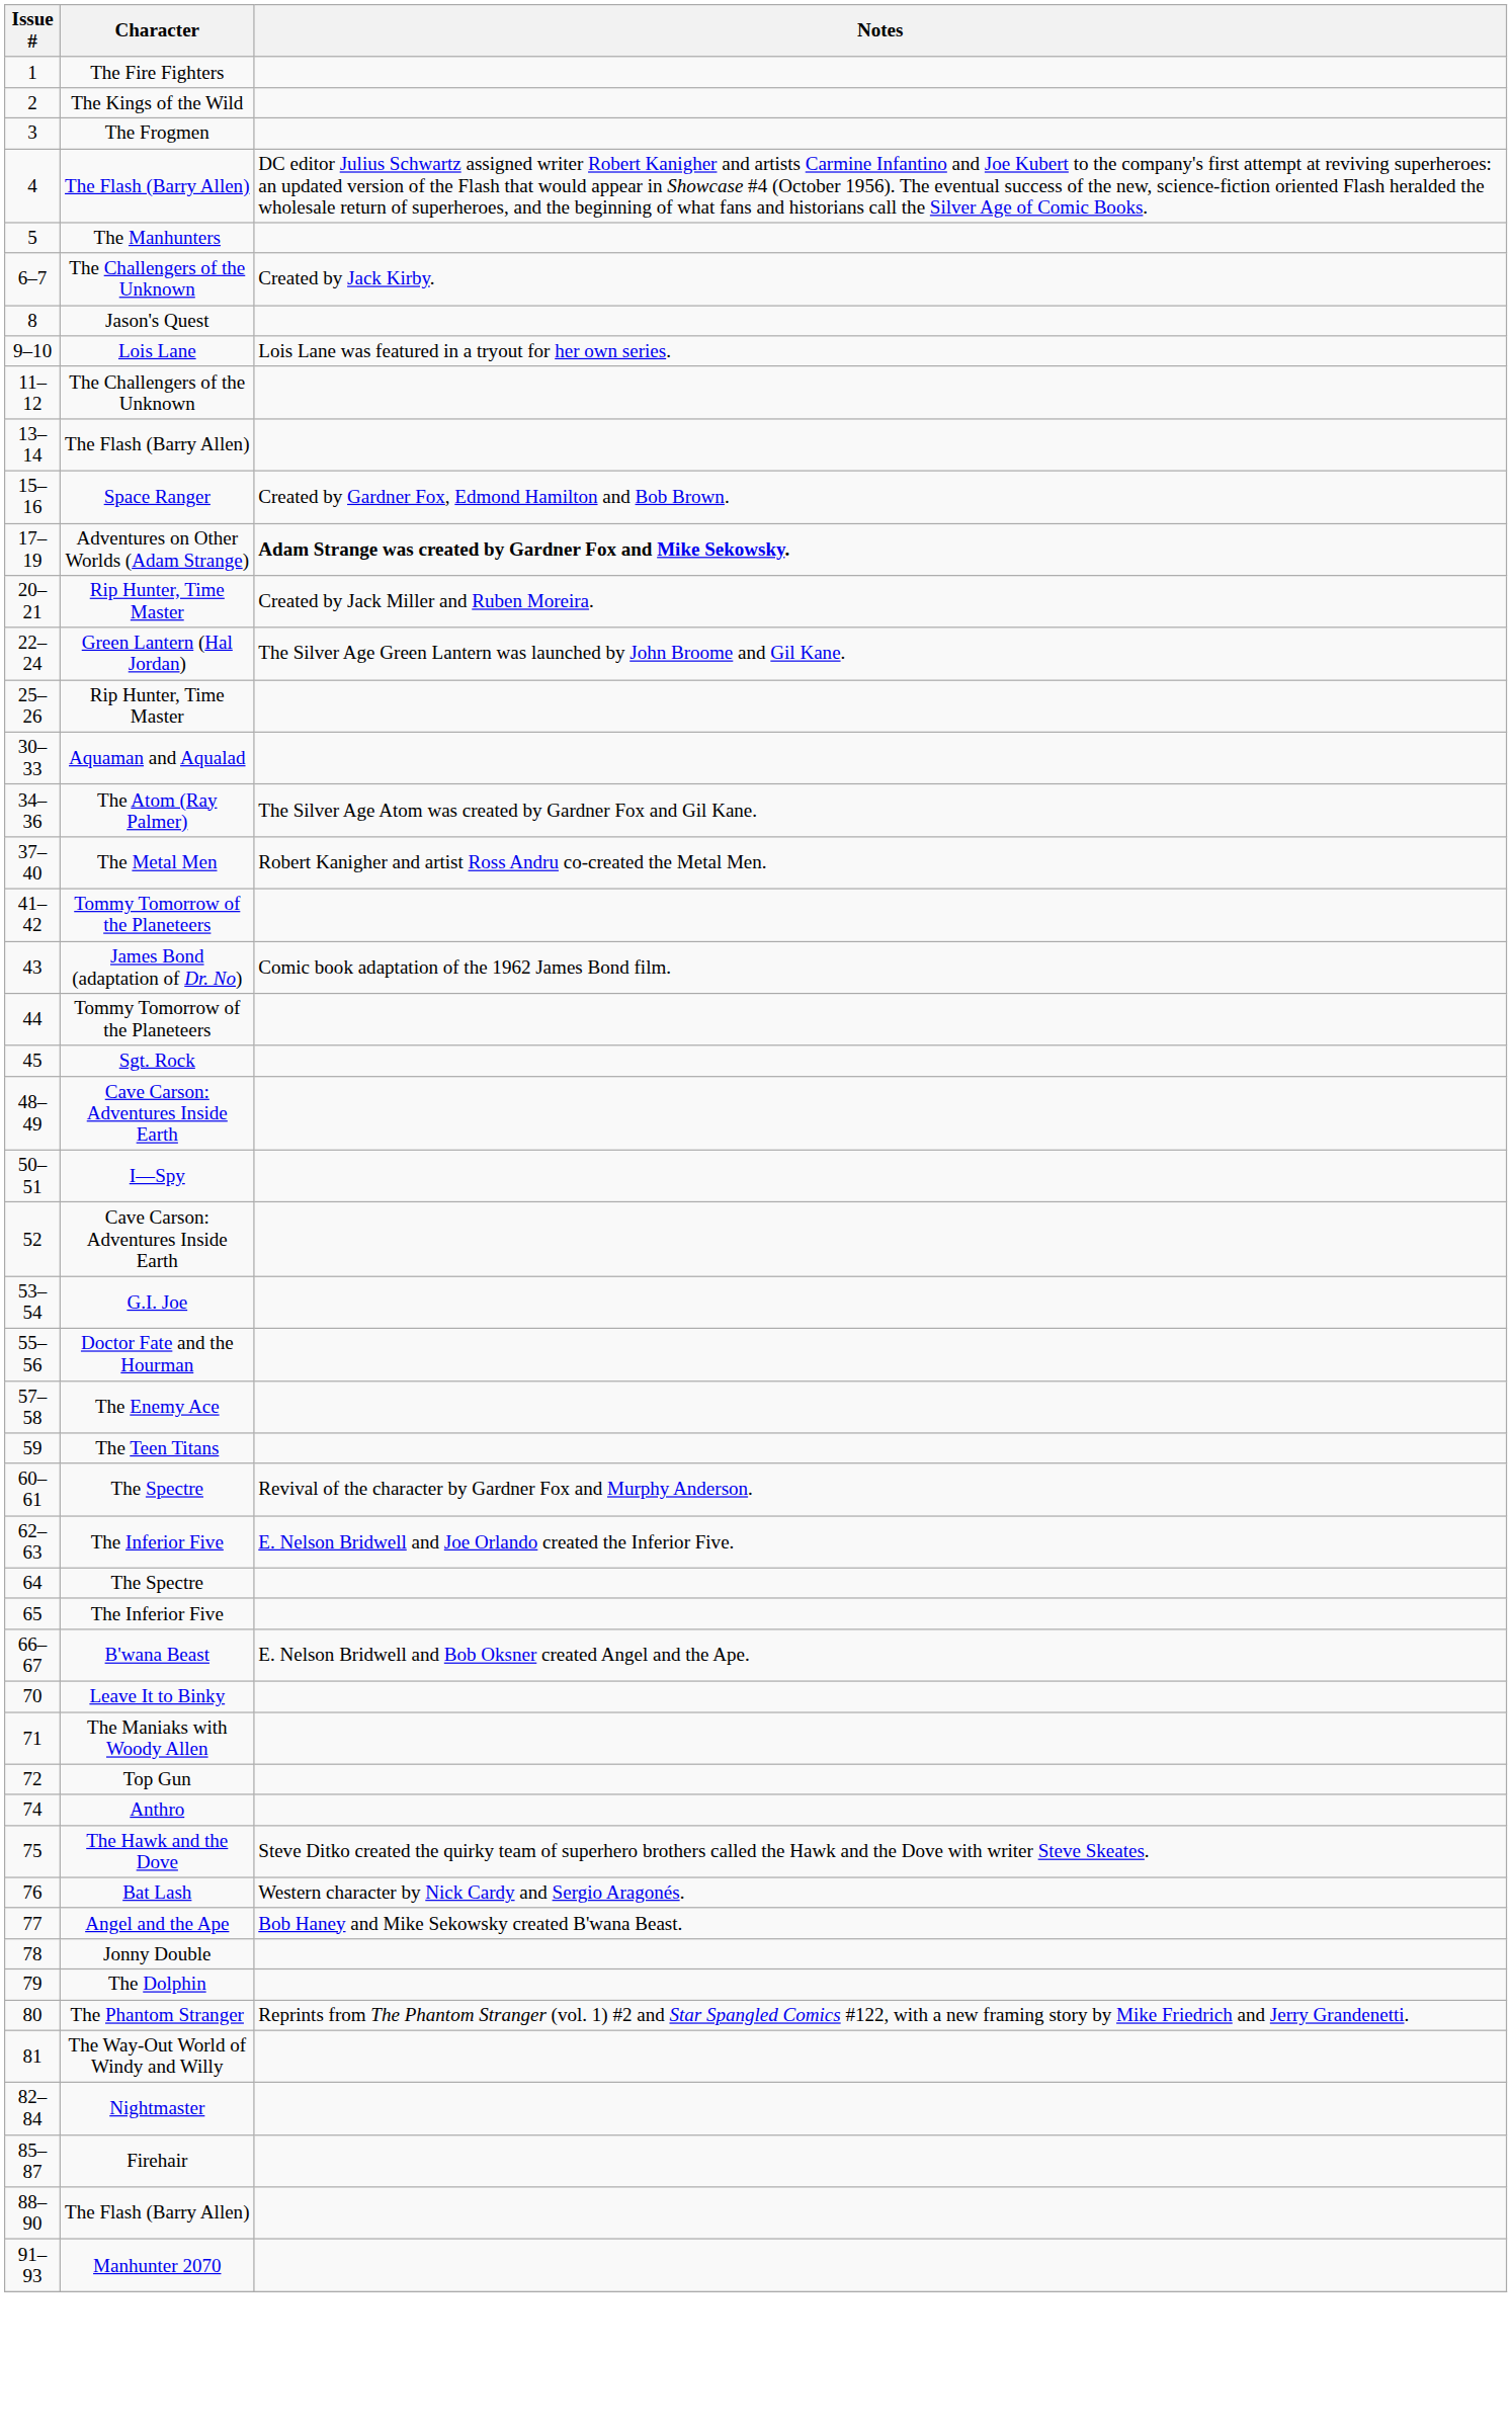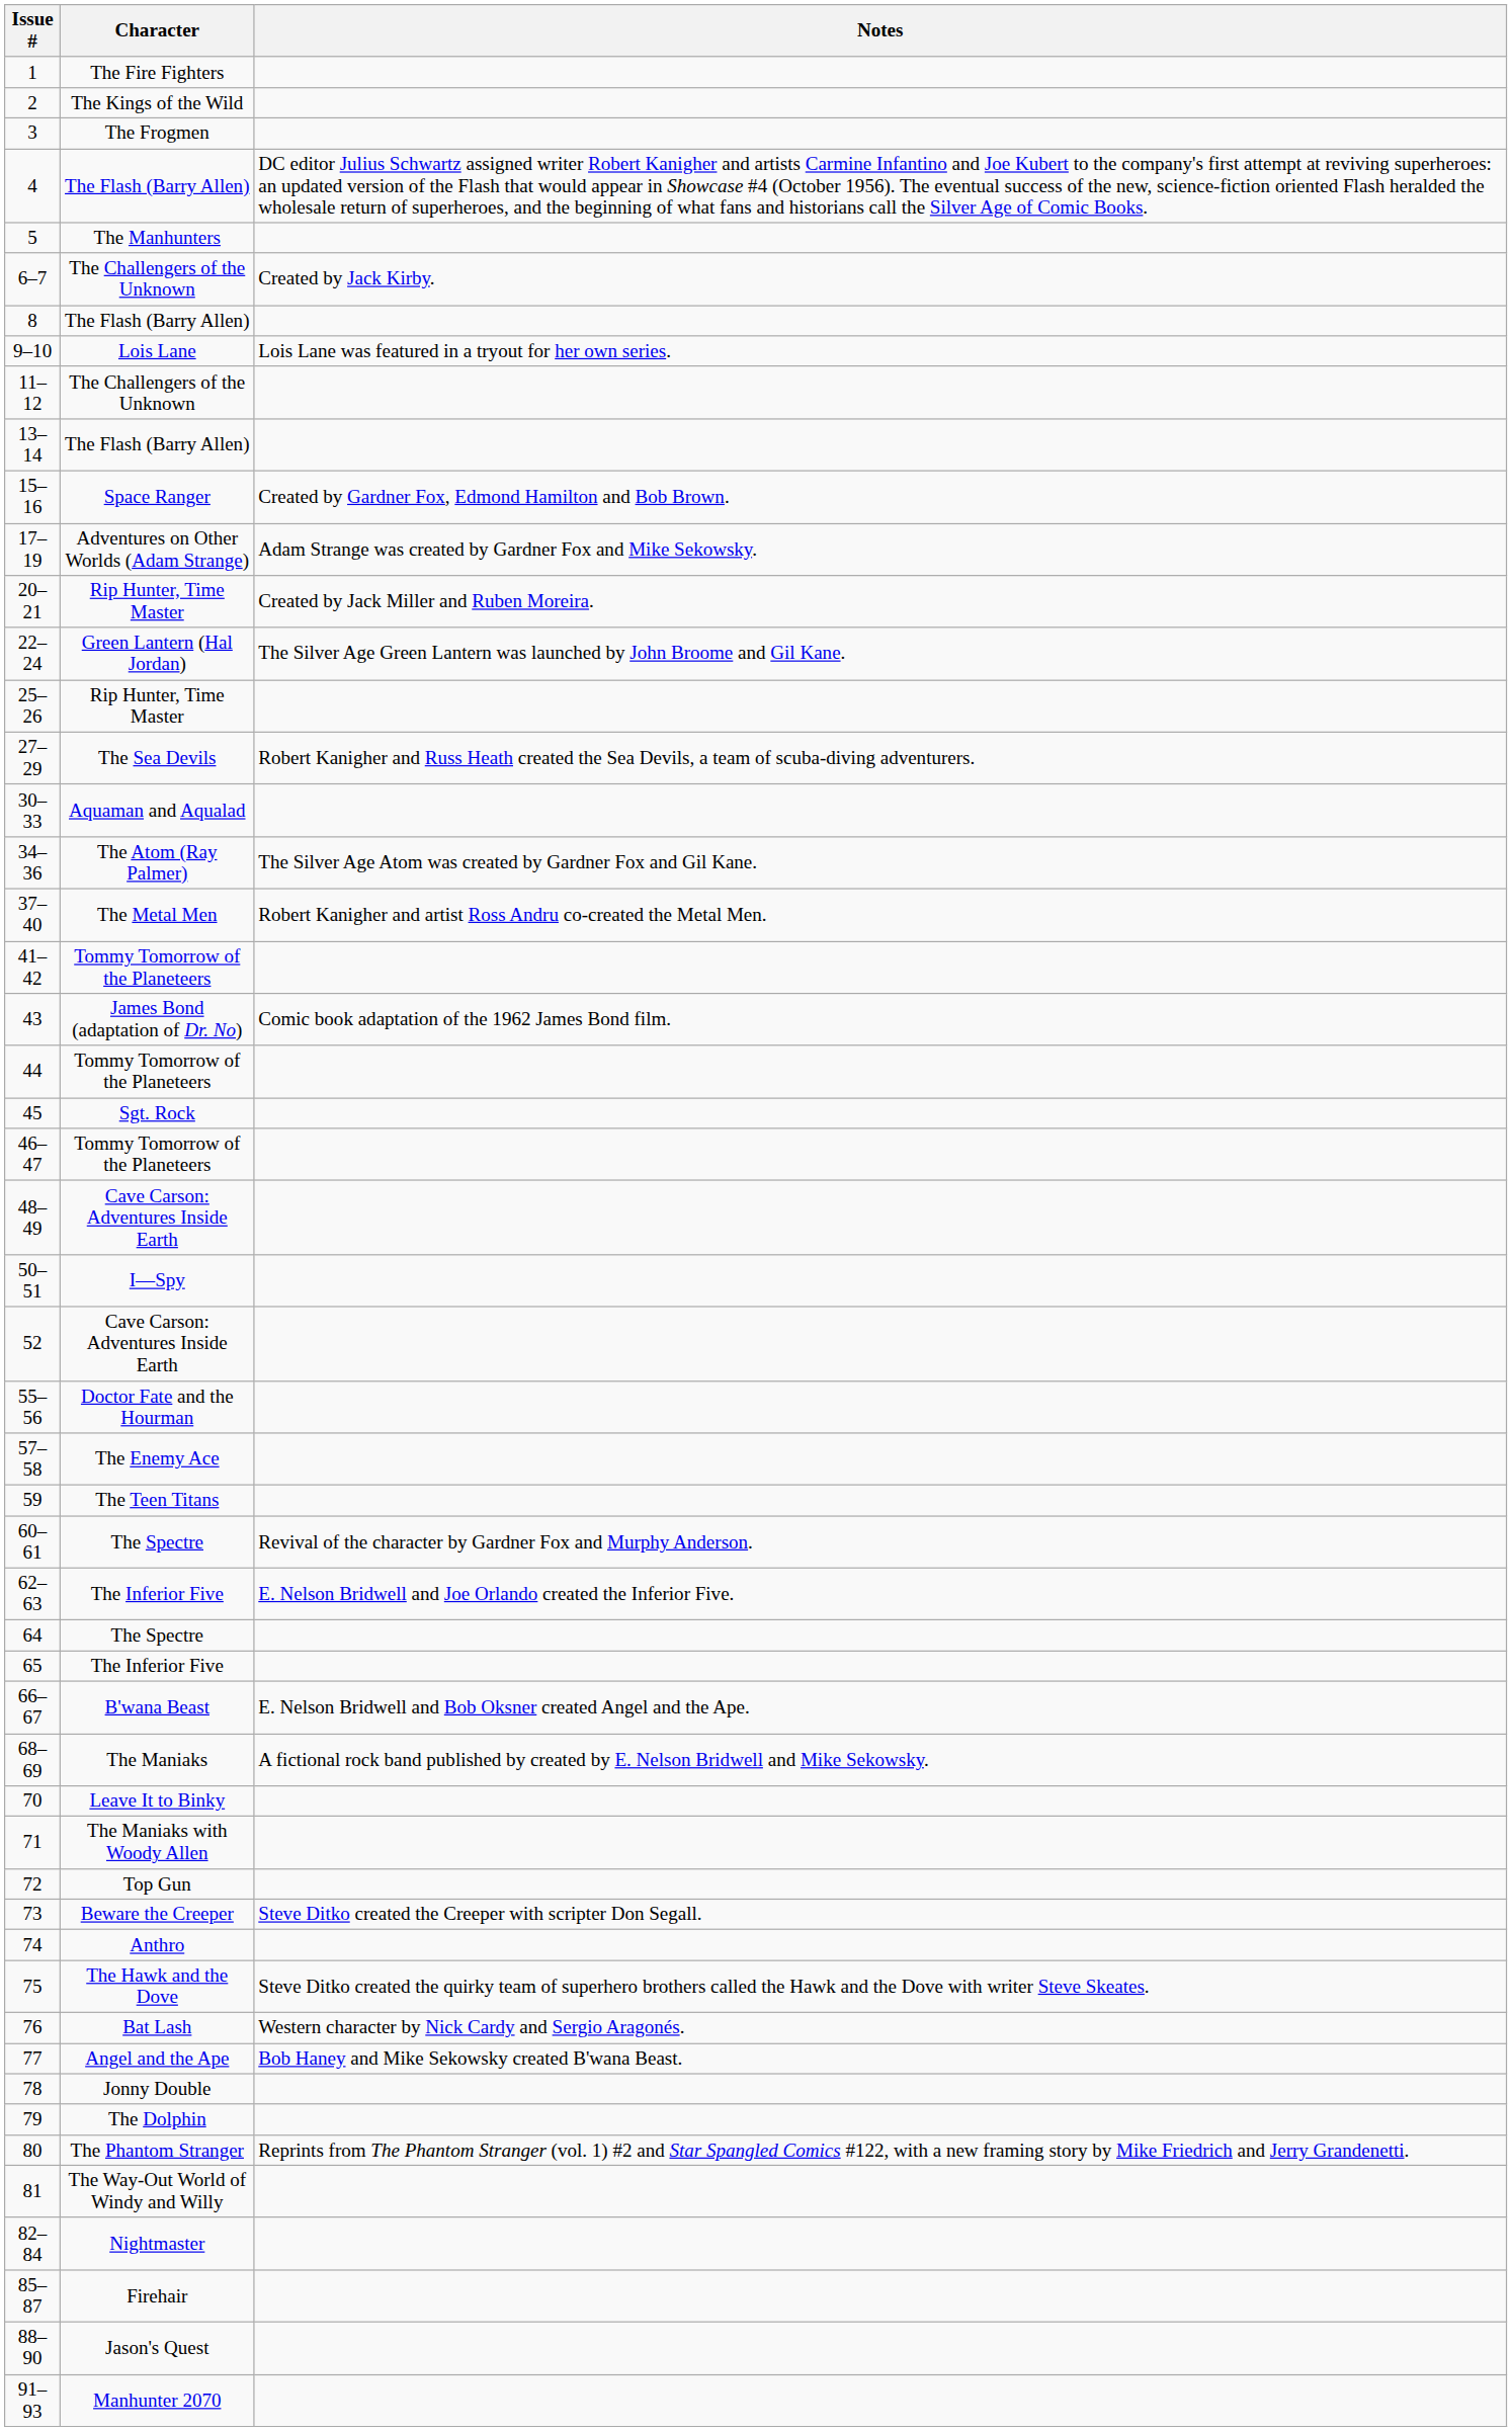 <table class="wikitable">
 <tr>
 <th align="center">Issue #</th>
 <th>Character</th>
 <th>Notes</th>
 </tr>
 <tr>
 <td align="center">1</td>
 <td align="center">The Fire Fighters</td>
 <td></td>
 </tr>
 <tr>
 <td align="center">2</td>
 <td align="center">The Kings of the Wild</td>
 <td></td>
 </tr>
 <tr>
 <td align="center">3</td>
 <td align="center">The Frogmen</td>
 <td></td>
 </tr>
 <tr>
 <td align="center">4</td>
 <td align="center"><a href='#'>The Flash (Barry Allen)</a></td>
 <td>DC editor <a href='#'>Julius Schwartz</a> assigned writer <a href='#'>Robert Kanigher</a> and artists <a href='#'>Carmine Infantino</a> and <a href='#'>Joe Kubert</a> to the company's first attempt at reviving superheroes: an updated version of the Flash that would appear in <em>Showcase</em> #4 (October 1956). The eventual success of the new, science-fiction oriented Flash heralded the wholesale return of superheroes, and the beginning of what fans and historians call the <a href='#'>Silver Age of Comic Books</a>.</td>
 </tr>
 <tr>
 <td align="center">5</td>
 <td align="center">The <a href='#'>Manhunters</a></td>
 <td></td>
 </tr>
 <tr>
 <td align="center">6–7</td>
 <td align="center">The <a href='#'>Challengers of the Unknown</a></td>
 <td>Created by <a href='#'>Jack Kirby</a>.</td>
 </tr>
 <tr>
 <td align="center">8</td>
-<td align="center">Jason's Quest</td>
+<td align="center">The Flash (Barry Allen)</td>
 <td></td>
 </tr>
 <tr>
 <td align="center">9–10</td>
 <td align="center"><a href='#'>Lois Lane</a></td>
 <td>Lois Lane was featured in a tryout for <a href='#'>her own series</a>.</td>
 </tr>
 <tr>
 <td align="center">11–12</td>
 <td align="center">The Challengers of the Unknown</td>
 <td></td>
 </tr>
 <tr>
 <td align="center">13–14</td>
 <td align="center">The Flash (Barry Allen)</td>
 <td></td>
 </tr>
 <tr>
 <td align="center">15–16</td>
 <td align="center"><a href='#'>Space Ranger</a></td>
 <td>Created by <a href='#'>Gardner Fox</a>, <a href='#'>Edmond Hamilton</a> and <a href='#'>Bob Brown</a>.</td>
 </tr>
 <tr>
 <td align="center">17–19</td>
 <td align="center">Adventures on Other Worlds (<a href='#'>Adam Strange</a>)</td>
-<td><strong>Adam Strange was created by Gardner Fox and <a href='#'>Mike Sekowsky</a>.</strong></td>
+<td>Adam Strange was created by Gardner Fox and <a href='#'>Mike Sekowsky</a>.</td>
 </tr>
 <tr>
 <td align="center">20–21</td>
 <td align="center"><a href='#'>Rip Hunter, Time Master</a></td>
 <td>Created by Jack Miller and <a href='#'>Ruben Moreira</a>.</td>
 </tr>
 <tr>
 <td align="center">22–24</td>
 <td align="center"><a href='#'>Green Lantern</a> (<a href='#'>Hal Jordan</a>)</td>
 <td>The Silver Age Green Lantern was launched by <a href='#'>John Broome</a> and <a href='#'>Gil Kane</a>.</td>
 </tr>
 <tr>
 <td align="center">25–26</td>
 <td align="center">Rip Hunter, Time Master</td>
 <td></td>
+</tr>
+<tr>
+<td align="center">27–29</td>
+<td align="center">The <a href='#'>Sea Devils</a></td>
+<td>Robert Kanigher and <a href='#'>Russ Heath</a> created the Sea Devils, a team of scuba-diving adventurers.</td>
 </tr>
 <tr>
 <td align="center">30–33</td>
 <td align="center"><a href='#'>Aquaman</a> and <a href='#'>Aqualad</a></td>
 <td></td>
 </tr>
 <tr>
 <td align="center">34–36</td>
 <td align="center">The <a href='#'>Atom (Ray Palmer)</a></td>
 <td>The Silver Age Atom was created by Gardner Fox and Gil Kane.</td>
 </tr>
 <tr>
 <td align="center">37–40</td>
 <td align="center">The <a href='#'>Metal Men</a></td>
 <td>Robert Kanigher and artist <a href='#'>Ross Andru</a> co-created the Metal Men.</td>
 </tr>
 <tr>
 <td align="center">41–42</td>
 <td align="center"><a href='#'>Tommy Tomorrow of the Planeteers</a></td>
 <td></td>
 </tr>
 <tr>
 <td align="center">43</td>
 <td align="center"><a href='#'>James Bond</a> (adaptation of <em><a href='#'>Dr. No</a></em>)</td>
 <td>Comic book adaptation of the 1962 James Bond film.</td>
 </tr>
 <tr>
 <td align="center">44</td>
 <td align="center">Tommy Tomorrow of the Planeteers</td>
 <td></td>
 </tr>
 <tr>
 <td align="center">45</td>
 <td align="center"><a href='#'>Sgt. Rock</a></td>
 <td></td>
 </tr>
 <tr>
+<td align="center">46–47</td>
+<td align="center">Tommy Tomorrow of the Planeteers</td>
+<td></td>
+</tr>
+<tr>
 <td align="center">48–49</td>
 <td align="center"><a href='#'>Cave Carson: Adventures Inside Earth</a></td>
 <td></td>
 </tr>
 <tr>
 <td align="center">50–51</td>
 <td align="center"><a href='#'>I—Spy</a></td>
 <td></td>
 </tr>
 <tr>
 <td align="center">52</td>
 <td align="center">Cave Carson: Adventures Inside Earth</td>
-<td></td>
-</tr>
-<tr>
-<td align="center">53–54</td>
-<td align="center"><a href='#'>G.I. Joe</a></td>
 <td></td>
 </tr>
 <tr>
 <td align="center">55–56</td>
 <td align="center"><a href='#'>Doctor Fate</a> and the <a href='#'>Hourman</a></td>
 <td></td>
 </tr>
 <tr>
 <td align="center">57–58</td>
 <td align="center">The <a href='#'>Enemy Ace</a></td>
 <td></td>
 </tr>
 <tr>
 <td align="center">59</td>
 <td align="center">The <a href='#'>Teen Titans</a></td>
 <td></td>
 </tr>
 <tr>
 <td align="center">60–61</td>
 <td align="center">The <a href='#'>Spectre</a></td>
 <td>Revival of the character by Gardner Fox and <a href='#'>Murphy Anderson</a>.</td>
 </tr>
 <tr>
 <td align="center">62–63</td>
 <td align="center">The <a href='#'>Inferior Five</a></td>
 <td><a href='#'>E. Nelson Bridwell</a> and <a href='#'>Joe Orlando</a> created the Inferior Five.</td>
 </tr>
 <tr>
 <td align="center">64</td>
 <td align="center">The Spectre</td>
 <td></td>
 </tr>
 <tr>
 <td align="center">65</td>
 <td align="center">The Inferior Five</td>
 <td></td>
 </tr>
 <tr>
 <td align="center">66–67</td>
 <td align="center"><a href='#'>B'wana Beast</a></td>
 <td>E. Nelson Bridwell and <a href='#'>Bob Oksner</a> created Angel and the Ape.</td>
 </tr>
 <tr>
+<td align="center">68–69</td>
+<td align="center">The Maniaks</td>
+<td>A fictional rock band published by created by <a href='#'>E. Nelson Bridwell</a> and <a href='#'>Mike Sekowsky</a>.</td>
+</tr>
+<tr>
 <td align="center">70</td>
 <td align="center"><a href='#'>Leave It to Binky</a></td>
 <td></td>
 </tr>
 <tr>
 <td align="center">71</td>
 <td align="center">The Maniaks with <a href='#'>Woody Allen</a></td>
 <td></td>
 </tr>
 <tr>
 <td align="center">72</td>
 <td align="center">Top Gun</td>
 <td></td>
+</tr>
+<tr>
+<td align="center">73</td>
+<td align="center"><a href='#'>Beware the Creeper</a></td>
+<td><a href='#'>Steve Ditko</a> created the Creeper with scripter Don Segall.</td>
 </tr>
 <tr>
 <td align="center">74</td>
 <td align="center"><a href='#'>Anthro</a></td>
 <td></td>
 </tr>
 <tr>
 <td align="center">75</td>
 <td align="center"><a href='#'>The Hawk and the Dove</a></td>
 <td>Steve Ditko created the quirky team of superhero brothers called the Hawk and the Dove with writer <a href='#'>Steve Skeates</a>.</td>
 </tr>
 <tr>
 <td align="center">76</td>
 <td align="center"><a href='#'>Bat Lash</a></td>
 <td>Western character by <a href='#'>Nick Cardy</a> and <a href='#'>Sergio Aragonés</a>.</td>
 </tr>
 <tr>
 <td align="center">77</td>
 <td align="center"><a href='#'>Angel and the Ape</a></td>
 <td><a href='#'>Bob Haney</a> and Mike Sekowsky created B'wana Beast.</td>
 </tr>
 <tr>
 <td align="center">78</td>
 <td align="center">Jonny Double</td>
 <td></td>
 </tr>
 <tr>
 <td align="center">79</td>
 <td align="center">The <a href='#'>Dolphin</a></td>
 <td></td>
 </tr>
 <tr>
 <td align="center">80</td>
 <td align="center">The <a href='#'>Phantom Stranger</a></td>
 <td>Reprints from <em>The Phantom Stranger</em> (vol. 1) #2 and <em><a href='#'>Star Spangled Comics</a></em> #122, with a new framing story by <a href='#'>Mike Friedrich</a> and <a href='#'>Jerry Grandenetti</a>.</td>
 </tr>
 <tr>
 <td align="center">81</td>
 <td align="center">The Way-Out World of Windy and Willy</td>
 <td></td>
 </tr>
 <tr>
 <td align="center">82–84</td>
 <td align="center"><a href='#'>Nightmaster</a></td>
 <td></td>
 </tr>
 <tr>
 <td align="center">85–87</td>
 <td align="center">Firehair</td>
 <td></td>
 </tr>
 <tr>
 <td align="center">88–90</td>
-<td align="center">The Flash (Barry Allen)</td>
+<td align="center">Jason's Quest</td>
 <td></td>
 </tr>
 <tr>
 <td align="center">91–93</td>
 <td align="center"><a href='#'>Manhunter 2070</a></td>
 <td></td>
 </tr>
 <tr>
 </tr>
 </table>
